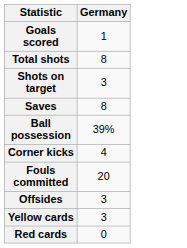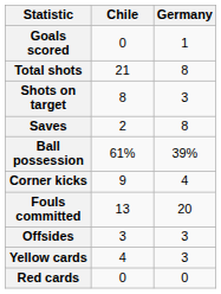 <table class="wikitable plainrowheaders" style="text-align:center">
 <tr>
 <th scope="col" style="width:100px">Statistic</th>
+<th scope="col" style="width:70px">Chile</th>
 <th scope="col" style="width:70px">Germany</th>
 </tr>
 <tr>
 <th scope=row>Goals scored</th>
+<td>0</td>
 <td>1</td>
 </tr>
 <tr>
 <th scope=row>Total shots</th>
+<td>21</td>
 <td>8</td>
 </tr>
 <tr>
 <th scope=row>Shots on target</th>
+<td>8</td>
 <td>3</td>
 </tr>
 <tr>
 <th scope=row>Saves</th>
+<td>2</td>
 <td>8</td>
 </tr>
 <tr>
 <th scope=row>Ball possession</th>
+<td>61%</td>
 <td>39%</td>
 </tr>
 <tr>
 <th scope=row>Corner kicks</th>
+<td>9</td>
 <td>4</td>
 </tr>
 <tr>
 <th scope=row>Fouls committed</th>
+<td>13</td>
 <td>20</td>
 </tr>
 <tr>
 <th scope=row>Offsides</th>
 <td>3</td>
+<td>3</td>
 </tr>
 <tr>
 <th scope=row>Yellow cards</th>
+<td>4</td>
 <td>3</td>
 </tr>
 <tr>
 <th scope=row>Red cards</th>
 <td>0</td>
+<td>0</td>
 </tr>
 </table>
